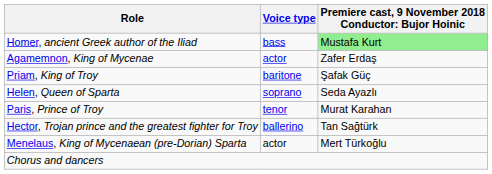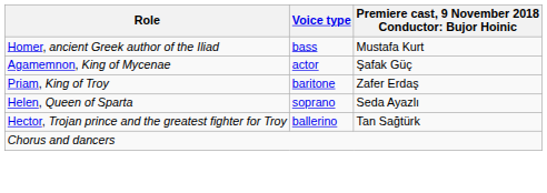 <table class="wikitable">
 <tr>
 <th>Role</th>
 <th><a href='#'>Voice type</a></th>
 <th>Premiere cast, 9 November 2018<br>Conductor: Bujor Hoinic</th>
 </tr>
 <tr>
 <td><a href='#'>Homer</a>, <em>ancient Greek author of the Iliad</em></td>
 <td><a href='#'>bass</a></td>
-<td style="background: lightgreen;">Mustafa Kurt</td>
+<td>Mustafa Kurt</td>
 </tr>
 <tr>
 <td><a href='#'>Agamemnon</a>, <em>King of Mycenae</em></td>
 <td><a href='#'>actor</a></td>
-<td>Zafer Erdaş</td>
+<td>Şafak Güç</td>
 </tr>
 <tr>
 <td><a href='#'>Priam</a>, <em>King of Troy</em></td>
 <td><a href='#'>baritone</a></td>
-<td>Şafak Güç</td>
+<td>Zafer Erdaş</td>
 </tr>
 <tr>
 <td><a href='#'>Helen</a>, <em>Queen of Sparta</em></td>
 <td><a href='#'>soprano</a></td>
 <td>Seda Ayazlı</td>
 </tr>
 <tr>
-<td><a href='#'>Paris</a>, <em>Prince of Troy</em></td>
-<td><a href='#'>tenor</a></td>
-<td>Murat Karahan</td>
-</tr>
-<tr>
 <td><a href='#'>Hector</a>, <em>Trojan prince and the greatest fighter for Troy</em></td>
 <td><a href='#'>ballerino</a></td>
 <td>Tan Sağtürk</td>
 </tr>
 <tr>
-<td><a href='#'>Menelaus</a>, <em>King of Mycenaean (pre-Dorian) Sparta</em></td>
-<td>actor</td>
-<td>Mert Türkoğlu</td>
-</tr>
-<tr>
 <td colspan="3"><em>Chorus and dancers</em></td>
 </tr>
 </table>
